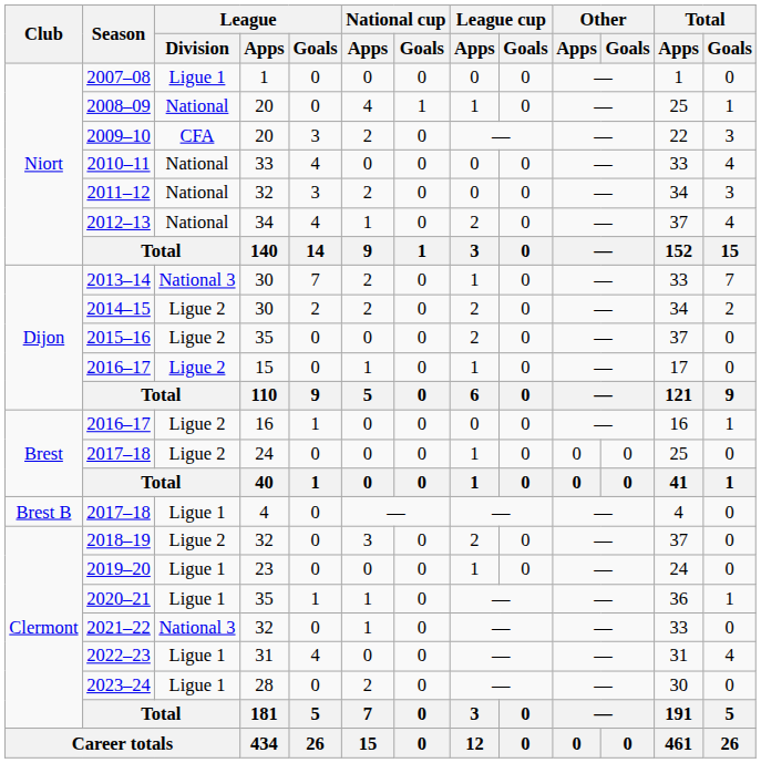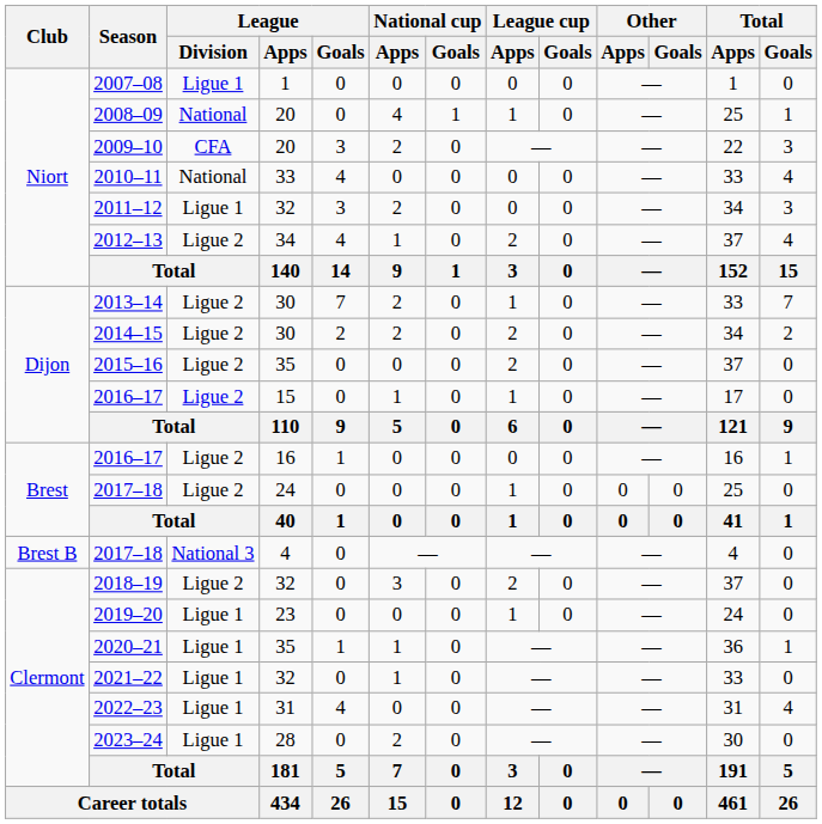 <table class="wikitable" style="text-align: center">
 <tr>
 <th rowspan="2">Club</th>
 <th rowspan="2">Season</th>
 <th colspan="3">League</th>
 <th colspan="2">National cup</th>
 <th colspan="2">League cup</th>
 <th colspan="2">Other</th>
 <th colspan="2">Total</th>
 </tr>
 <tr>
 <th>Division</th>
 <th>Apps</th>
 <th>Goals</th>
 <th>Apps</th>
 <th>Goals</th>
 <th>Apps</th>
 <th>Goals</th>
 <th>Apps</th>
 <th>Goals</th>
 <th>Apps</th>
 <th>Goals</th>
 </tr>
 <tr>
 <td rowspan="7"><a href='#'>Niort</a></td>
 <td><a href='#'>2007–08</a></td>
 <td><a href='#'>Ligue 1</a></td>
 <td>1</td>
 <td>0</td>
 <td>0</td>
 <td>0</td>
 <td>0</td>
 <td>0</td>
 <td colspan="2">—</td>
 <td>1</td>
 <td>0</td>
 </tr>
 <tr>
 <td><a href='#'>2008–09</a></td>
 <td><a href='#'>National</a></td>
 <td>20</td>
 <td>0</td>
 <td>4</td>
 <td>1</td>
 <td>1</td>
 <td>0</td>
 <td colspan="2">—</td>
 <td>25</td>
 <td>1</td>
 </tr>
 <tr>
 <td><a href='#'>2009–10</a></td>
 <td><a href='#'>CFA</a></td>
 <td>20</td>
 <td>3</td>
 <td>2</td>
 <td>0</td>
 <td colspan="2">—</td>
 <td colspan="2">—</td>
 <td>22</td>
 <td>3</td>
 </tr>
 <tr>
 <td><a href='#'>2010–11</a></td>
 <td>National</td>
 <td>33</td>
 <td>4</td>
 <td>0</td>
 <td>0</td>
 <td>0</td>
 <td>0</td>
 <td colspan="2">—</td>
 <td>33</td>
 <td>4</td>
 </tr>
 <tr>
 <td><a href='#'>2011–12</a></td>
-<td>National</td>
+<td>Ligue 1</td>
 <td>32</td>
 <td>3</td>
 <td>2</td>
 <td>0</td>
 <td>0</td>
 <td>0</td>
 <td colspan="2">—</td>
 <td>34</td>
 <td>3</td>
 </tr>
 <tr>
 <td><a href='#'>2012–13</a></td>
-<td>National</td>
+<td>Ligue 2</td>
 <td>34</td>
 <td>4</td>
 <td>1</td>
 <td>0</td>
 <td>2</td>
 <td>0</td>
 <td colspan="2">—</td>
 <td>37</td>
 <td>4</td>
 </tr>
 <tr>
 <th colspan="2">Total</th>
 <th>140</th>
 <th>14</th>
 <th>9</th>
 <th>1</th>
 <th>3</th>
 <th>0</th>
 <th colspan="2">—</th>
 <th>152</th>
 <th>15</th>
 </tr>
 <tr>
 <td rowspan="5"><a href='#'>Dijon</a></td>
 <td><a href='#'>2013–14</a></td>
-<td><a href='#'>National 3</a></td>
+<td>Ligue 2</td>
 <td>30</td>
 <td>7</td>
 <td>2</td>
 <td>0</td>
 <td>1</td>
 <td>0</td>
 <td colspan="2">—</td>
 <td>33</td>
 <td>7</td>
 </tr>
 <tr>
 <td><a href='#'>2014–15</a></td>
 <td>Ligue 2</td>
 <td>30</td>
 <td>2</td>
 <td>2</td>
 <td>0</td>
 <td>2</td>
 <td>0</td>
 <td colspan="2">—</td>
 <td>34</td>
 <td>2</td>
 </tr>
 <tr>
 <td><a href='#'>2015–16</a></td>
 <td>Ligue 2</td>
 <td>35</td>
 <td>0</td>
 <td>0</td>
 <td>0</td>
 <td>2</td>
 <td>0</td>
 <td colspan="2">—</td>
 <td>37</td>
 <td>0</td>
 </tr>
 <tr>
 <td><a href='#'>2016–17</a></td>
 <td><a href='#'>Ligue 2</a></td>
 <td>15</td>
 <td>0</td>
 <td>1</td>
 <td>0</td>
 <td>1</td>
 <td>0</td>
 <td colspan="2">—</td>
 <td>17</td>
 <td>0</td>
 </tr>
 <tr>
 <th colspan="2">Total</th>
 <th>110</th>
 <th>9</th>
 <th>5</th>
 <th>0</th>
 <th>6</th>
 <th>0</th>
 <th colspan="2">—</th>
 <th>121</th>
 <th>9</th>
 </tr>
 <tr>
 <td rowspan="3"><a href='#'>Brest</a></td>
 <td><a href='#'>2016–17</a></td>
 <td>Ligue 2</td>
 <td>16</td>
 <td>1</td>
 <td>0</td>
 <td>0</td>
 <td>0</td>
 <td>0</td>
 <td colspan="2">—</td>
 <td>16</td>
 <td>1</td>
 </tr>
 <tr>
 <td><a href='#'>2017–18</a></td>
 <td>Ligue 2</td>
 <td>24</td>
 <td>0</td>
 <td>0</td>
 <td>0</td>
 <td>1</td>
 <td>0</td>
 <td>0</td>
 <td>0</td>
 <td>25</td>
 <td>0</td>
 </tr>
 <tr>
 <th colspan="2">Total</th>
 <th>40</th>
 <th>1</th>
 <th>0</th>
 <th>0</th>
 <th>1</th>
 <th>0</th>
 <th>0</th>
 <th>0</th>
 <th>41</th>
 <th>1</th>
 </tr>
 <tr>
 <td><a href='#'>Brest B</a></td>
 <td><a href='#'>2017–18</a></td>
-<td>Ligue 1</td>
+<td><a href='#'>National 3</a></td>
 <td>4</td>
 <td>0</td>
 <td colspan="2">—</td>
 <td colspan="2">—</td>
 <td colspan="2">—</td>
 <td>4</td>
 <td>0</td>
 </tr>
 <tr>
 <td rowspan="7"><a href='#'>Clermont</a></td>
 <td><a href='#'>2018–19</a></td>
 <td>Ligue 2</td>
 <td>32</td>
 <td>0</td>
 <td>3</td>
 <td>0</td>
 <td>2</td>
 <td>0</td>
 <td colspan="2">—</td>
 <td>37</td>
 <td>0</td>
 </tr>
 <tr>
 <td><a href='#'>2019–20</a></td>
 <td>Ligue 1</td>
 <td>23</td>
 <td>0</td>
 <td>0</td>
 <td>0</td>
 <td>1</td>
 <td>0</td>
 <td colspan="2">—</td>
 <td>24</td>
 <td>0</td>
 </tr>
 <tr>
 <td><a href='#'>2020–21</a></td>
 <td>Ligue 1</td>
 <td>35</td>
 <td>1</td>
 <td>1</td>
 <td>0</td>
 <td colspan="2">—</td>
 <td colspan="2">—</td>
 <td>36</td>
 <td>1</td>
 </tr>
 <tr>
 <td><a href='#'>2021–22</a></td>
-<td><a href='#'>National 3</a></td>
+<td>Ligue 1</td>
 <td>32</td>
 <td>0</td>
 <td>1</td>
 <td>0</td>
 <td colspan="2">—</td>
 <td colspan="2">—</td>
 <td>33</td>
 <td>0</td>
 </tr>
 <tr>
 <td><a href='#'>2022–23</a></td>
 <td>Ligue 1</td>
 <td>31</td>
 <td>4</td>
 <td>0</td>
 <td>0</td>
 <td colspan="2">—</td>
 <td colspan="2">—</td>
 <td>31</td>
 <td>4</td>
 </tr>
 <tr>
 <td><a href='#'>2023–24</a></td>
 <td>Ligue 1</td>
 <td>28</td>
 <td>0</td>
 <td>2</td>
 <td>0</td>
 <td colspan="2">—</td>
 <td colspan="2">—</td>
 <td>30</td>
 <td>0</td>
 </tr>
 <tr>
 <th colspan="2">Total</th>
 <th>181</th>
 <th>5</th>
 <th>7</th>
 <th>0</th>
 <th>3</th>
 <th>0</th>
 <th colspan="2">—</th>
 <th>191</th>
 <th>5</th>
 </tr>
 <tr>
 <th colspan="3">Career totals</th>
 <th>434</th>
 <th>26</th>
 <th>15</th>
 <th>0</th>
 <th>12</th>
 <th>0</th>
 <th>0</th>
 <th>0</th>
 <th>461</th>
 <th>26</th>
 </tr>
 </table>
